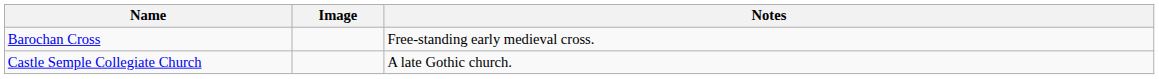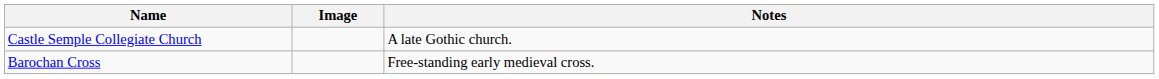 <table class="wikitable" width="100%">
 <tr>
 <th width="25%">Name<br></th>
 <th width="94px">Image</th>
 <th>Notes</th>
 </tr>
 <tr>
+<td><a href='#'>Castle Semple Collegiate Church</a></td>
+<td></td>
+<td>A late Gothic church.</td>
+</tr>
+<tr>
 <td><a href='#'>Barochan Cross</a></td>
 <td></td>
 <td>Free-standing early medieval cross.</td>
 </tr>
-<tr>
-<td><a href='#'>Castle Semple Collegiate Church</a></td>
-<td></td>
-<td>A late Gothic church.</td>
-</tr>
 </table>
